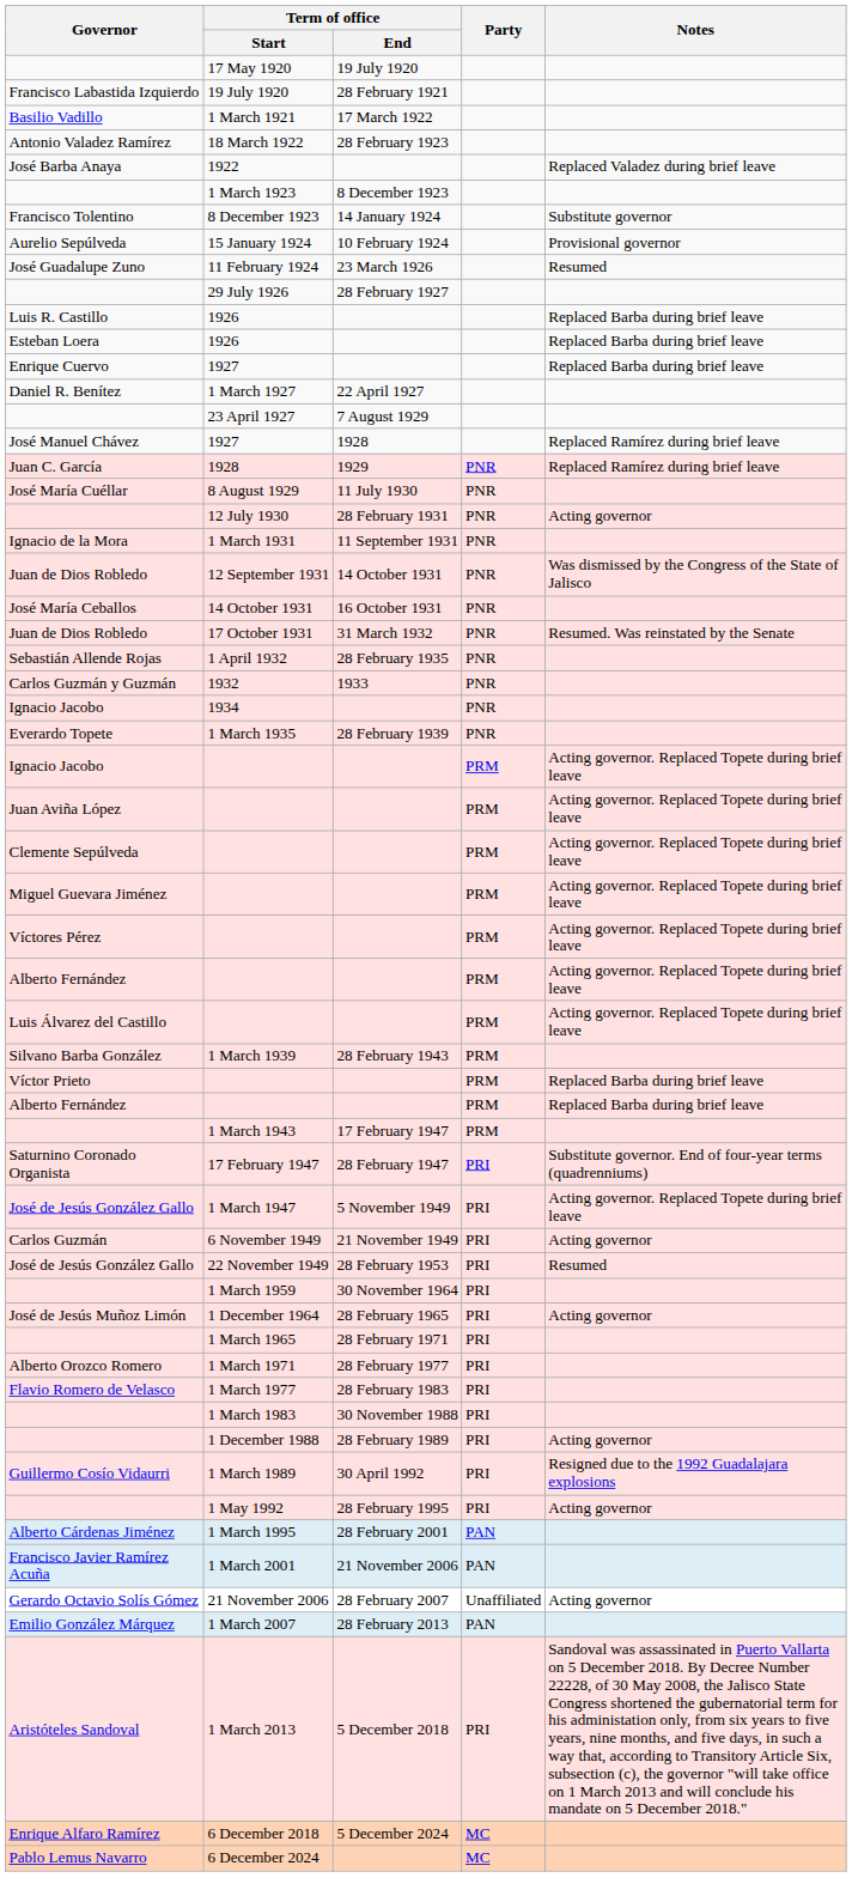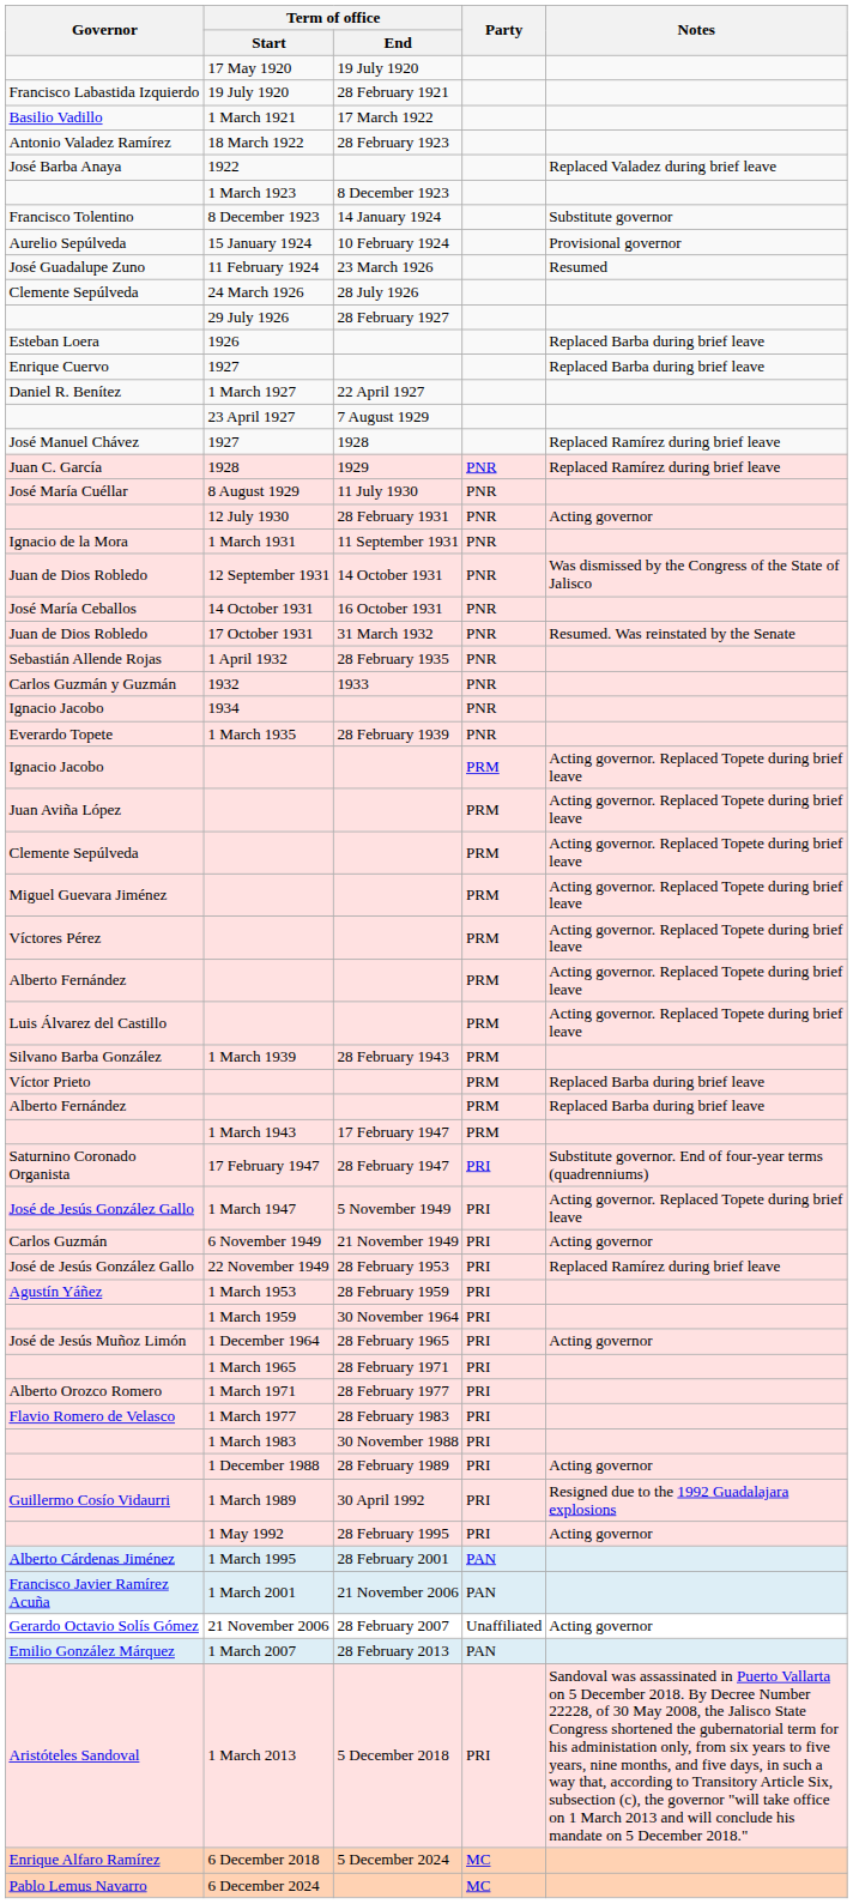 <table class="wikitable" style="align=center|font-size=60%|text-align=right">
 <tr>
 <th width=195 rowspan="2">Governor</th>
 <th width=80 colspan="2">Term of office</th>
 <th width=55 rowspan="2">Party</th>
 <th width=300 rowspan="2">Notes</th>
 </tr>
 <tr>
 <th>Start</th>
 <th>End</th>
 </tr>
 <tr>
 <td></td>
 <td>17 May 1920</td>
 <td>19 July 1920</td>
 <td></td>
 <td></td>
 </tr>
 <tr>
 <td>Francisco Labastida Izquierdo</td>
 <td>19 July 1920</td>
 <td>28 February 1921</td>
 <td></td>
 <td></td>
 </tr>
 <tr>
 <td><a href='#'>Basilio Vadillo</a></td>
 <td>1 March 1921</td>
 <td>17 March 1922</td>
 <td></td>
 <td></td>
 </tr>
 <tr>
 <td>Antonio Valadez Ramírez</td>
 <td>18 March 1922</td>
 <td>28 February 1923</td>
 <td></td>
 <td></td>
 </tr>
 <tr>
 <td>José Barba Anaya</td>
 <td>1922</td>
 <td></td>
 <td></td>
 <td>Replaced Valadez during brief leave</td>
 </tr>
 <tr>
 <td></td>
 <td>1 March 1923</td>
 <td>8 December 1923</td>
 <td></td>
 <td></td>
 </tr>
 <tr>
 <td>Francisco Tolentino</td>
 <td>8 December 1923</td>
 <td>14 January 1924</td>
 <td></td>
 <td>Substitute governor</td>
 </tr>
 <tr>
 <td>Aurelio Sepúlveda</td>
 <td>15 January 1924</td>
 <td>10 February 1924</td>
 <td></td>
 <td>Provisional governor</td>
 </tr>
 <tr>
 <td>José Guadalupe Zuno</td>
 <td>11 February 1924</td>
 <td>23 March 1926</td>
 <td></td>
 <td>Resumed</td>
 </tr>
 <tr>
+<td>Clemente Sepúlveda</td>
+<td>24 March 1926</td>
+<td>28 July 1926</td>
+<td></td>
+<td></td>
+</tr>
+<tr>
 <td></td>
 <td>29 July 1926</td>
 <td>28 February 1927</td>
 <td></td>
 <td></td>
-</tr>
-<tr>
-<td>Luis R. Castillo</td>
-<td>1926</td>
-<td></td>
-<td></td>
-<td>Replaced Barba during brief leave</td>
 </tr>
 <tr>
 <td>Esteban Loera</td>
 <td>1926</td>
 <td></td>
 <td></td>
 <td>Replaced Barba during brief leave</td>
 </tr>
 <tr>
 <td>Enrique Cuervo</td>
 <td>1927</td>
 <td></td>
 <td></td>
 <td>Replaced Barba during brief leave</td>
 </tr>
 <tr>
 <td>Daniel R. Benítez</td>
 <td>1 March 1927</td>
 <td>22 April 1927</td>
 <td></td>
 <td></td>
 </tr>
 <tr>
 <td></td>
 <td>23 April 1927</td>
 <td>7 August 1929</td>
 <td></td>
 <td></td>
 </tr>
 <tr>
 <td>José Manuel Chávez</td>
 <td>1927</td>
 <td>1928</td>
 <td></td>
 <td>Replaced Ramírez during brief leave</td>
 </tr>
 <tr style="background:#ffe1e1">
 <td>Juan C. García</td>
 <td>1928</td>
 <td>1929</td>
 <td><a href='#'>PNR</a> </td>
 <td>Replaced Ramírez during brief leave</td>
 </tr>
 <tr style="background:#ffe1e1">
 <td>José María Cuéllar</td>
 <td>8 August 1929</td>
 <td>11 July 1930</td>
 <td>PNR </td>
 <td></td>
 </tr>
 <tr style="background:#ffe1e1">
 <td></td>
 <td>12 July 1930</td>
 <td>28 February 1931</td>
 <td>PNR </td>
 <td>Acting governor</td>
 </tr>
 <tr style="background:#ffe1e1">
 <td>Ignacio de la Mora</td>
 <td>1 March 1931</td>
 <td>11 September 1931</td>
 <td>PNR </td>
 <td></td>
 </tr>
 <tr style="background:#ffe1e1">
 <td>Juan de Dios Robledo</td>
 <td>12 September 1931</td>
 <td>14 October 1931</td>
 <td>PNR </td>
 <td>Was dismissed by the Congress of the State of Jalisco</td>
 </tr>
 <tr style="background:#ffe1e1">
 <td>José María Ceballos</td>
 <td>14 October 1931</td>
 <td>16 October 1931</td>
 <td>PNR </td>
 <td></td>
 </tr>
 <tr style="background:#ffe1e1">
 <td>Juan de Dios Robledo</td>
 <td>17 October 1931</td>
 <td>31 March 1932</td>
 <td>PNR </td>
 <td>Resumed. Was reinstated by the Senate</td>
 </tr>
 <tr style="background:#ffe1e1">
 <td>Sebastián Allende Rojas</td>
 <td>1 April 1932</td>
 <td>28 February 1935</td>
 <td>PNR </td>
 <td></td>
 </tr>
 <tr style="background:#ffe1e1">
 <td>Carlos Guzmán y Guzmán</td>
 <td>1932</td>
 <td>1933</td>
 <td>PNR </td>
 <td></td>
 </tr>
 <tr style="background:#ffe1e1">
 <td>Ignacio Jacobo</td>
 <td>1934</td>
 <td></td>
 <td>PNR </td>
 <td></td>
 </tr>
 <tr style="background:#ffe1e1">
 <td>Everardo Topete</td>
 <td>1 March 1935</td>
 <td>28 February 1939</td>
 <td>PNR </td>
 <td></td>
 </tr>
 <tr style="background:#ffe1e1">
 <td>Ignacio Jacobo</td>
 <td></td>
 <td></td>
 <td><a href='#'>PRM</a> </td>
 <td>Acting governor. Replaced Topete during brief leave</td>
 </tr>
 <tr style="background:#ffe1e1">
 <td>Juan Aviña López</td>
 <td></td>
 <td></td>
 <td>PRM </td>
 <td>Acting governor. Replaced Topete during brief leave</td>
 </tr>
 <tr style="background:#ffe1e1">
 <td>Clemente Sepúlveda</td>
 <td></td>
 <td></td>
 <td>PRM </td>
 <td>Acting governor. Replaced Topete during brief leave</td>
 </tr>
 <tr style="background:#ffe1e1">
 <td>Miguel Guevara Jiménez</td>
 <td></td>
 <td></td>
 <td>PRM </td>
 <td>Acting governor. Replaced Topete during brief leave</td>
 </tr>
 <tr style="background:#ffe1e1">
 <td>Víctores Pérez</td>
 <td></td>
 <td></td>
 <td>PRM </td>
 <td>Acting governor. Replaced Topete during brief leave</td>
 </tr>
 <tr style="background:#ffe1e1">
 <td>Alberto Fernández</td>
 <td></td>
 <td></td>
 <td>PRM </td>
 <td>Acting governor. Replaced Topete during brief leave</td>
 </tr>
 <tr style="background:#ffe1e1">
 <td>Luis Álvarez del Castillo</td>
 <td></td>
 <td></td>
 <td>PRM </td>
 <td>Acting governor. Replaced Topete during brief leave</td>
 </tr>
 <tr style="background:#ffe1e1">
 <td>Silvano Barba González</td>
 <td>1 March 1939</td>
 <td>28 February 1943</td>
 <td>PRM </td>
 <td></td>
 </tr>
 <tr style="background:#ffe1e1">
 <td>Víctor Prieto</td>
 <td></td>
 <td></td>
 <td>PRM </td>
 <td>Replaced Barba during brief leave</td>
 </tr>
 <tr style="background:#ffe1e1">
 <td>Alberto Fernández</td>
 <td></td>
 <td></td>
 <td>PRM </td>
 <td>Replaced Barba during brief leave</td>
 </tr>
 <tr style="background:#ffe1e1">
 <td></td>
 <td>1 March 1943</td>
 <td>17 February 1947</td>
 <td>PRM </td>
 <td></td>
 </tr>
 <tr style="background:#ffe1e1">
 <td>Saturnino Coronado Organista</td>
 <td>17 February 1947</td>
 <td>28 February 1947</td>
 <td><a href='#'>PRI</a> </td>
 <td>Substitute governor. End of four-year terms (quadrenniums)</td>
 </tr>
 <tr style="background:#ffe1e1">
 <td><a href='#'>José de Jesús González Gallo</a></td>
 <td>1 March 1947</td>
 <td>5 November 1949</td>
 <td Institutional Revolutionary Party>PRI </td>
 <td>Acting governor. Replaced Topete during brief leave</td>
 </tr>
 <tr style="background:#ffe1e1">
 <td>Carlos Guzmán</td>
 <td>6 November 1949</td>
 <td>21 November 1949</td>
 <td Institutional Revolutionary Party>PRI </td>
 <td>Acting governor</td>
 </tr>
 <tr style="background:#ffe1e1">
 <td>José de Jesús González Gallo</td>
 <td>22 November 1949</td>
 <td>28 February 1953</td>
 <td Institutional Revolutionary Party>PRI </td>
-<td>Resumed</td>
+<td>Replaced Ramírez during brief leave</td>
+</tr>
+<tr style="background:#ffe1e1">
+<td><a href='#'>Agustín Yáñez</a></td>
+<td>1 March 1953</td>
+<td>28 February 1959</td>
+<td Institutional Revolutionary Party>PRI </td>
+<td></td>
 </tr>
 <tr style="background:#ffe1e1">
 <td></td>
 <td>1 March 1959</td>
 <td>30 November 1964</td>
 <td Institutional Revolutionary Party>PRI </td>
 <td></td>
 </tr>
 <tr style="background:#ffe1e1">
 <td>José de Jesús Muñoz Limón</td>
 <td>1 December 1964</td>
 <td>28 February 1965</td>
 <td Institutional Revolutionary Party>PRI </td>
 <td>Acting governor</td>
 </tr>
 <tr style="background:#ffe1e1">
 <td></td>
 <td>1 March 1965</td>
 <td>28 February 1971</td>
 <td Institutional Revolutionary Party>PRI </td>
 <td></td>
 </tr>
 <tr style="background:#ffe1e1">
 <td>Alberto Orozco Romero</td>
 <td>1 March 1971</td>
 <td>28 February 1977</td>
 <td Institutional Revolutionary Party>PRI </td>
 <td></td>
 </tr>
 <tr style="background:#ffe1e1">
 <td><a href='#'>Flavio Romero de Velasco</a></td>
 <td>1 March 1977</td>
 <td>28 February 1983</td>
 <td Institutional Revolutionary Party>PRI </td>
 <td></td>
 </tr>
 <tr style="background:#ffe1e1">
 <td></td>
 <td>1 March 1983</td>
 <td>30 November 1988</td>
 <td Institutional Revolutionary Party>PRI </td>
 <td></td>
 </tr>
 <tr style="background:#ffe1e1">
 <td></td>
 <td>1 December 1988</td>
 <td>28 February 1989</td>
 <td Institutional Revolutionary Party>PRI </td>
 <td>Acting governor</td>
 </tr>
 <tr style="background:#ffe1e1">
 <td><a href='#'>Guillermo Cosío Vidaurri</a></td>
 <td>1 March 1989</td>
 <td>30 April 1992</td>
 <td Institutional Revolutionary Party>PRI </td>
 <td>Resigned due to the <a href='#'>1992 Guadalajara explosions</a></td>
 </tr>
 <tr style="background:#ffe1e1">
 <td></td>
 <td>1 May 1992</td>
 <td>28 February 1995</td>
 <td Institutional Revolutionary Party>PRI </td>
 <td>Acting governor</td>
 </tr>
 <tr style="background:#DDEEF6">
 <td><a href='#'>Alberto Cárdenas Jiménez</a></td>
 <td>1 March 1995</td>
 <td>28 February 2001</td>
 <td><a href='#'>PAN</a> </td>
 <td></td>
 </tr>
 <tr style="background:#DDEEF6">
 <td><a href='#'>Francisco Javier Ramírez Acuña</a></td>
 <td>1 March 2001</td>
 <td>21 November 2006</td>
 <td National Action Party (Mexico)>PAN </td>
 <td></td>
 </tr>
 <tr style="background:#ffffff">
 <td><a href='#'>Gerardo Octavio Solís Gómez</a></td>
 <td>21 November 2006</td>
 <td>28 February 2007</td>
 <td>Unaffiliated</td>
 <td>Acting governor</td>
 </tr>
 <tr style="background:#DDEEF6">
 <td><a href='#'>Emilio González Márquez</a></td>
 <td>1 March 2007</td>
 <td>28 February 2013</td>
 <td National Action Party (Mexico)>PAN </td>
 <td></td>
 </tr>
 <tr style="background:#ffe1e1">
 <td><a href='#'>Aristóteles Sandoval</a></td>
 <td>1 March 2013</td>
 <td>5 December 2018</td>
 <td Institutional Revolutionary Party>PRI </td>
 <td>Sandoval was assassinated in <a href='#'>Puerto Vallarta</a> on 5 December 2018. By Decree Number 22228, of 30 May 2008, the Jalisco State Congress shortened the gubernatorial term for his administation only, from six years to five years, nine months, and five days, in such a way that, according to Transitory Article Six, subsection (c), the governor "will take office on 1 March 2013 and will conclude his mandate on 5 December 2018."</td>
 </tr>
 <tr style="background:#ffd2b3">
 <td><a href='#'>Enrique Alfaro Ramírez</a></td>
 <td>6 December 2018</td>
 <td>5 December 2024</td>
 <td><a href='#'>MC</a> </td>
 <td></td>
 </tr>
 <tr style="background:#ffd2b3">
 <td><a href='#'>Pablo Lemus Navarro</a></td>
 <td>6 December 2024</td>
 <td></td>
 <td><a href='#'>MC</a> </td>
 <td></td>
 </tr>
 </table>
